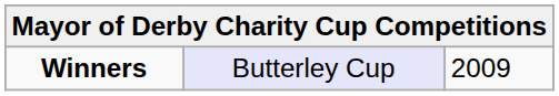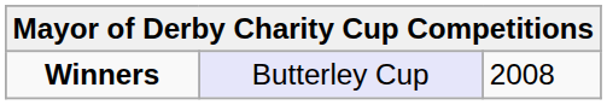 <table class="wikitable" style="font-size:85%">
 <tr>
 <td colspan=3; bgcolor="#f0f0f0"; style="text-align: center; font-weight: bold;">Mayor of Derby Charity Cup Competitions</td>
 </tr>
 <tr>
 <td style="text-align: center; font-weight: bold;">Winners</td>
 <td style="background: lavender; text-align: center;">Butterley Cup</td>
-<td>2009</td>
+<td>2008</td>
 </tr>
 </table>
